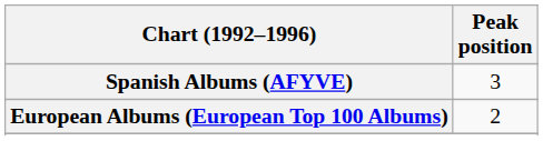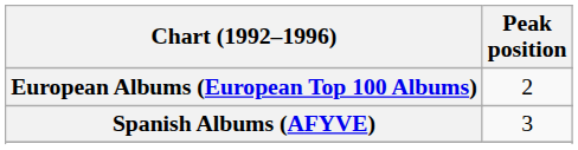 <table class="wikitable sortable plainrowheaders" style="text-align:center">
 <tr>
 <th scope="col">Chart (1992–1996)</th>
 <th scope="col">Peak<br> position</th>
 </tr>
 <tr>
 </tr>
 <tr>
 </tr>
 <tr>
 </tr>
 <tr>
-<th scope="row">Spanish Albums (<a href='#'>AFYVE</a>)</th>
-<td align="center">3</td>
+<th scope="row">European Albums (<a href='#'>European Top 100 Albums</a>)</th>
+<td>2</td>
 </tr>
 <tr>
 </tr>
 <tr>
-<th scope="row">European Albums (<a href='#'>European Top 100 Albums</a>)</th>
-<td>2</td>
+<th scope="row">Spanish Albums (<a href='#'>AFYVE</a>)</th>
+<td align="center">3</td>
 </tr>
 <tr>
 </tr>
 <tr>
 </tr>
 <tr>
 </tr>
 <tr>
 </tr>
 </table>
